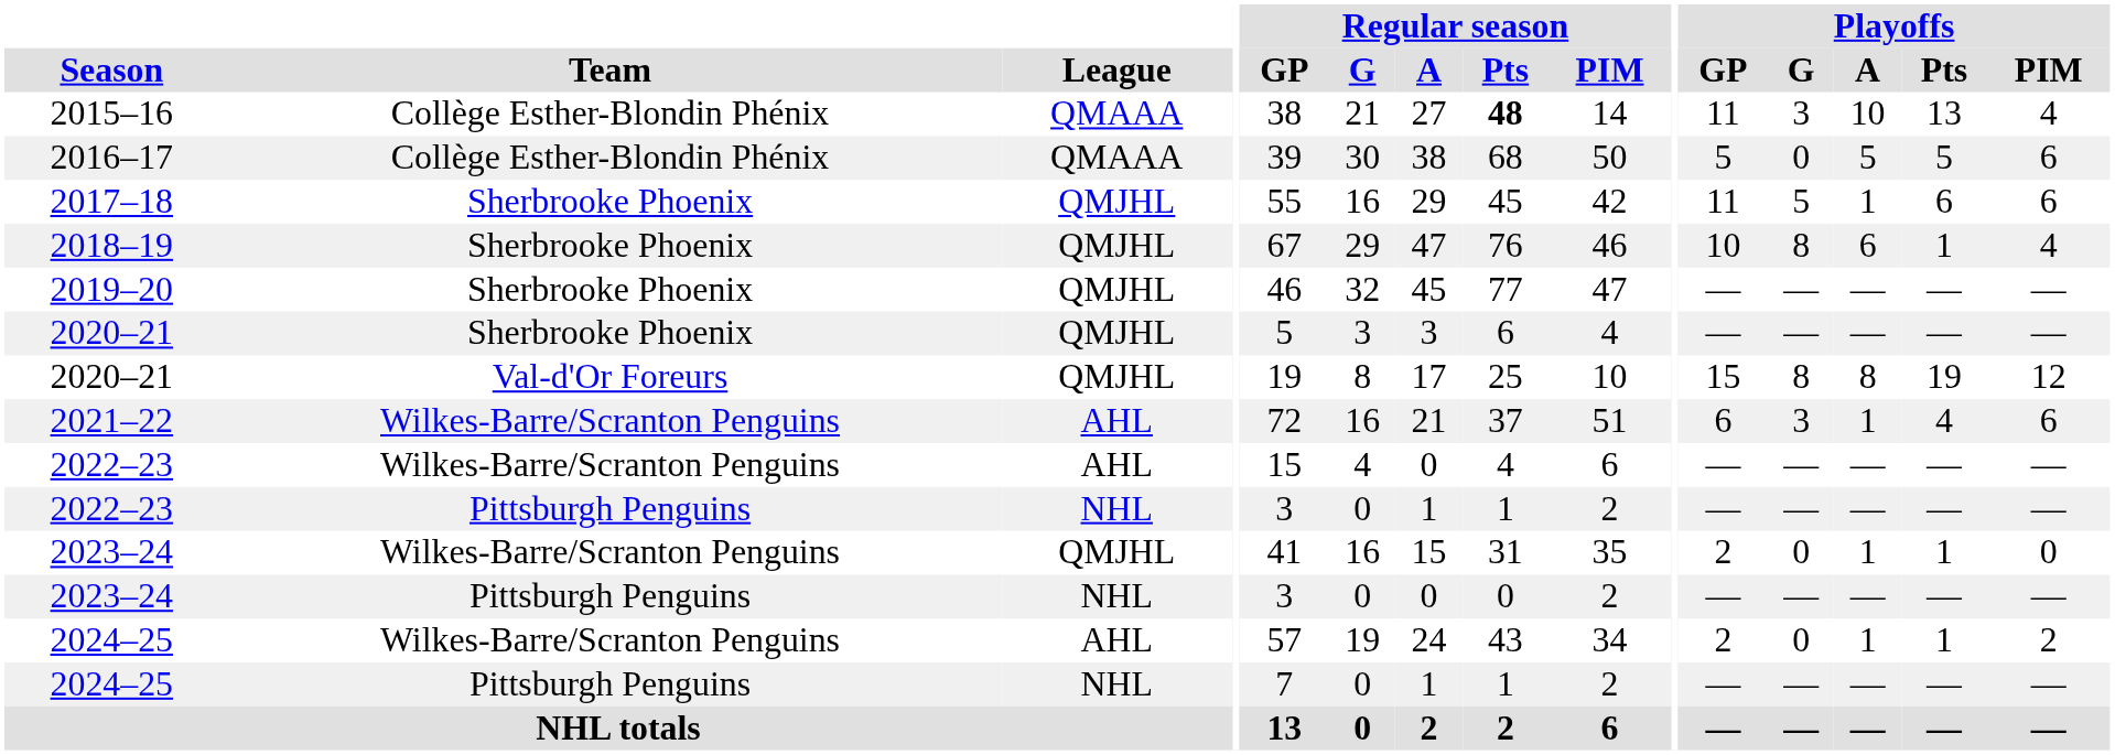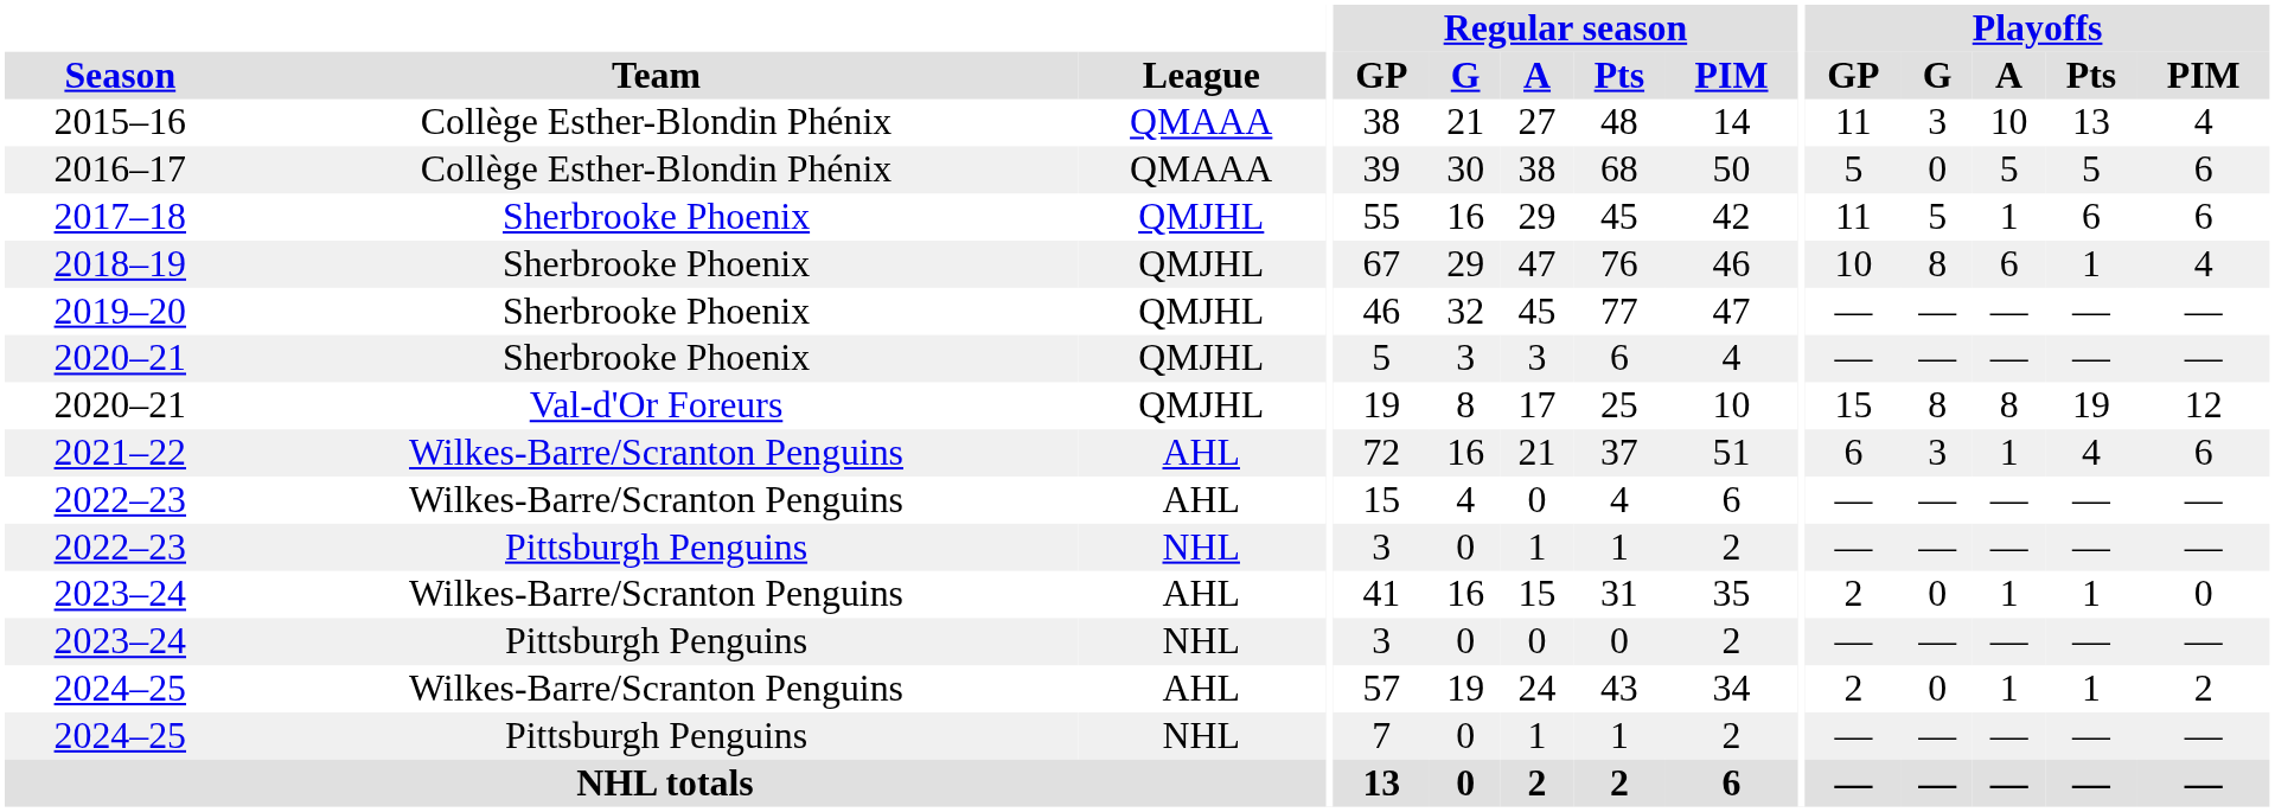 <table border="0" cellpadding="1" cellspacing="0" style="text-align:center; width:60em;">
 <tr bgcolor="#e0e0e0">
 <th colspan="3" bgcolor="#ffffff"></th>
 <th rowspan="99" bgcolor="#ffffff"></th>
 <th colspan="5"><a href='#'>Regular season</a></th>
 <th rowspan="99" bgcolor="#ffffff"></th>
 <th colspan="5"><a href='#'>Playoffs</a></th>
 </tr>
 <tr bgcolor="#e0e0e0">
 <th><a href='#'>Season</a></th>
 <th>Team</th>
 <th>League</th>
 <th>GP</th>
 <th><a href='#'>G</a></th>
 <th><a href='#'>A</a></th>
 <th><a href='#'>Pts</a></th>
 <th><a href='#'>PIM</a></th>
 <th>GP</th>
 <th>G</th>
 <th>A</th>
 <th>Pts</th>
 <th>PIM</th>
 </tr>
 <tr>
 <td>2015–16</td>
 <td>Collège Esther-Blondin Phénix</td>
 <td><a href='#'>QMAAA</a></td>
 <td>38</td>
 <td>21</td>
 <td>27</td>
-<td><strong>48</strong></td>
+<td>48</td>
 <td>14</td>
 <td>11</td>
 <td>3</td>
 <td>10</td>
 <td>13</td>
 <td>4</td>
 </tr>
 <tr bgcolor="#f0f0f0">
 <td>2016–17</td>
 <td>Collège Esther-Blondin Phénix</td>
 <td>QMAAA</td>
 <td>39</td>
 <td>30</td>
 <td>38</td>
 <td>68</td>
 <td>50</td>
 <td>5</td>
 <td>0</td>
 <td>5</td>
 <td>5</td>
 <td>6</td>
 </tr>
 <tr>
 <td><a href='#'>2017–18</a></td>
 <td><a href='#'>Sherbrooke Phoenix</a></td>
 <td><a href='#'>QMJHL</a></td>
 <td>55</td>
 <td>16</td>
 <td>29</td>
 <td>45</td>
 <td>42</td>
 <td>11</td>
 <td>5</td>
 <td>1</td>
 <td>6</td>
 <td>6</td>
 </tr>
 <tr bgcolor="#f0f0f0">
 <td><a href='#'>2018–19</a></td>
 <td>Sherbrooke Phoenix</td>
 <td>QMJHL</td>
 <td>67</td>
 <td>29</td>
 <td>47</td>
 <td>76</td>
 <td>46</td>
 <td>10</td>
 <td>8</td>
 <td>6</td>
 <td>1</td>
 <td>4</td>
 </tr>
 <tr>
 <td><a href='#'>2019–20</a></td>
 <td>Sherbrooke Phoenix</td>
 <td>QMJHL</td>
 <td>46</td>
 <td>32</td>
 <td>45</td>
 <td>77</td>
 <td>47</td>
 <td>—</td>
 <td>—</td>
 <td>—</td>
 <td>—</td>
 <td>—</td>
 </tr>
 <tr bgcolor="#f0f0f0">
 <td><a href='#'>2020–21</a></td>
 <td>Sherbrooke Phoenix</td>
 <td>QMJHL</td>
 <td>5</td>
 <td>3</td>
 <td>3</td>
 <td>6</td>
 <td>4</td>
 <td>—</td>
 <td>—</td>
 <td>—</td>
 <td>—</td>
 <td>—</td>
 </tr>
 <tr>
 <td>2020–21</td>
 <td><a href='#'>Val-d'Or Foreurs</a></td>
 <td>QMJHL</td>
 <td>19</td>
 <td>8</td>
 <td>17</td>
 <td>25</td>
 <td>10</td>
 <td>15</td>
 <td>8</td>
 <td>8</td>
 <td>19</td>
 <td>12</td>
 </tr>
 <tr bgcolor="#f0f0f0">
 <td><a href='#'>2021–22</a></td>
 <td><a href='#'>Wilkes-Barre/Scranton Penguins</a></td>
 <td><a href='#'>AHL</a></td>
 <td>72</td>
 <td>16</td>
 <td>21</td>
 <td>37</td>
 <td>51</td>
 <td>6</td>
 <td>3</td>
 <td>1</td>
 <td>4</td>
 <td>6</td>
 </tr>
 <tr>
 <td><a href='#'>2022–23</a></td>
 <td>Wilkes-Barre/Scranton Penguins</td>
 <td>AHL</td>
 <td>15</td>
 <td>4</td>
 <td>0</td>
 <td>4</td>
 <td>6</td>
 <td>—</td>
 <td>—</td>
 <td>—</td>
 <td>—</td>
 <td>—</td>
 </tr>
 <tr bgcolor="#f0f0f0">
 <td><a href='#'>2022–23</a></td>
 <td><a href='#'>Pittsburgh Penguins</a></td>
 <td><a href='#'>NHL</a></td>
 <td>3</td>
 <td>0</td>
 <td>1</td>
 <td>1</td>
 <td>2</td>
 <td>—</td>
 <td>—</td>
 <td>—</td>
 <td>—</td>
 <td>—</td>
 </tr>
 <tr>
 <td><a href='#'>2023–24</a></td>
 <td>Wilkes-Barre/Scranton Penguins</td>
-<td>QMJHL</td>
+<td>AHL</td>
 <td>41</td>
 <td>16</td>
 <td>15</td>
 <td>31</td>
 <td>35</td>
 <td>2</td>
 <td>0</td>
 <td>1</td>
 <td>1</td>
 <td>0</td>
 </tr>
 <tr bgcolor="#f0f0f0">
 <td><a href='#'>2023–24</a></td>
 <td>Pittsburgh Penguins</td>
 <td>NHL</td>
 <td>3</td>
 <td>0</td>
 <td>0</td>
 <td>0</td>
 <td>2</td>
 <td>—</td>
 <td>—</td>
 <td>—</td>
 <td>—</td>
 <td>—</td>
 </tr>
 <tr>
 <td><a href='#'>2024–25</a></td>
 <td>Wilkes-Barre/Scranton Penguins</td>
 <td>AHL</td>
 <td>57</td>
 <td>19</td>
 <td>24</td>
 <td>43</td>
 <td>34</td>
 <td>2</td>
 <td>0</td>
 <td>1</td>
 <td>1</td>
 <td>2</td>
 </tr>
 <tr bgcolor="#f0f0f0">
 <td><a href='#'>2024–25</a></td>
 <td>Pittsburgh Penguins</td>
 <td>NHL</td>
 <td>7</td>
 <td>0</td>
 <td>1</td>
 <td>1</td>
 <td>2</td>
 <td>—</td>
 <td>—</td>
 <td>—</td>
 <td>—</td>
 <td>—</td>
 </tr>
 <tr bgcolor="#e0e0e0">
 <th colspan="3">NHL totals</th>
 <th>13</th>
 <th>0</th>
 <th>2</th>
 <th>2</th>
 <th>6</th>
 <th>—</th>
 <th>—</th>
 <th>—</th>
 <th>—</th>
 <th>—</th>
 </tr>
 </table>
